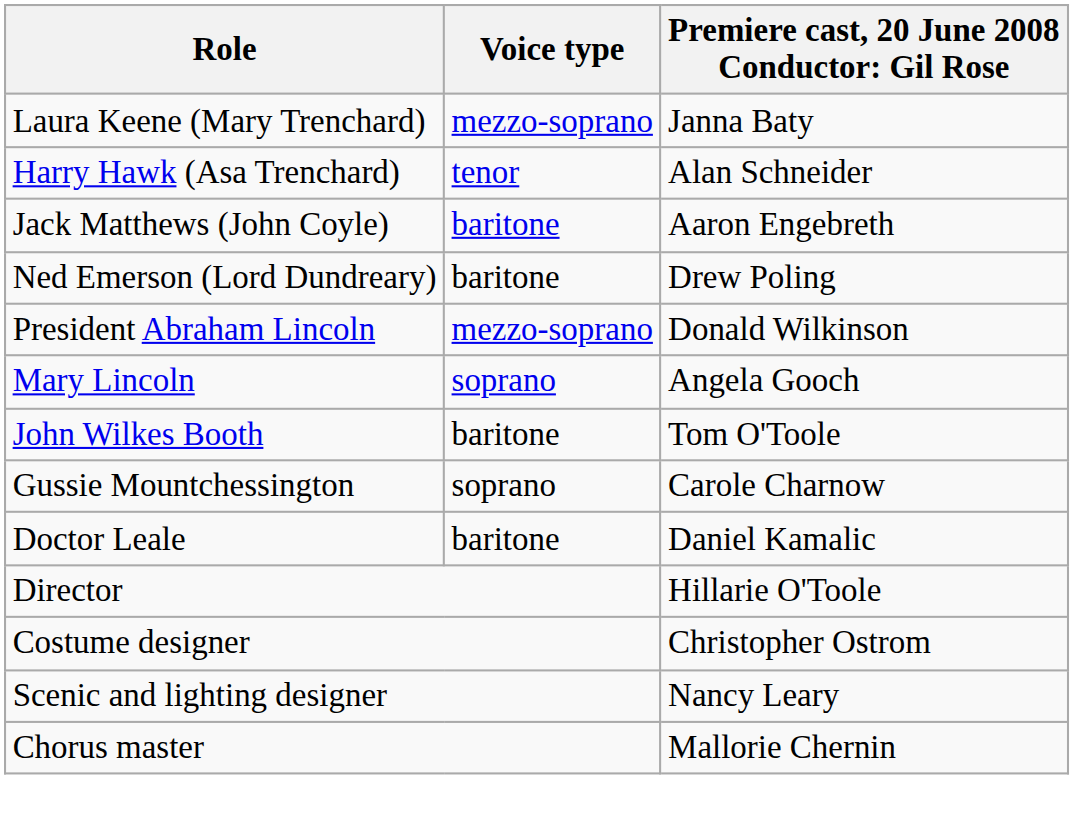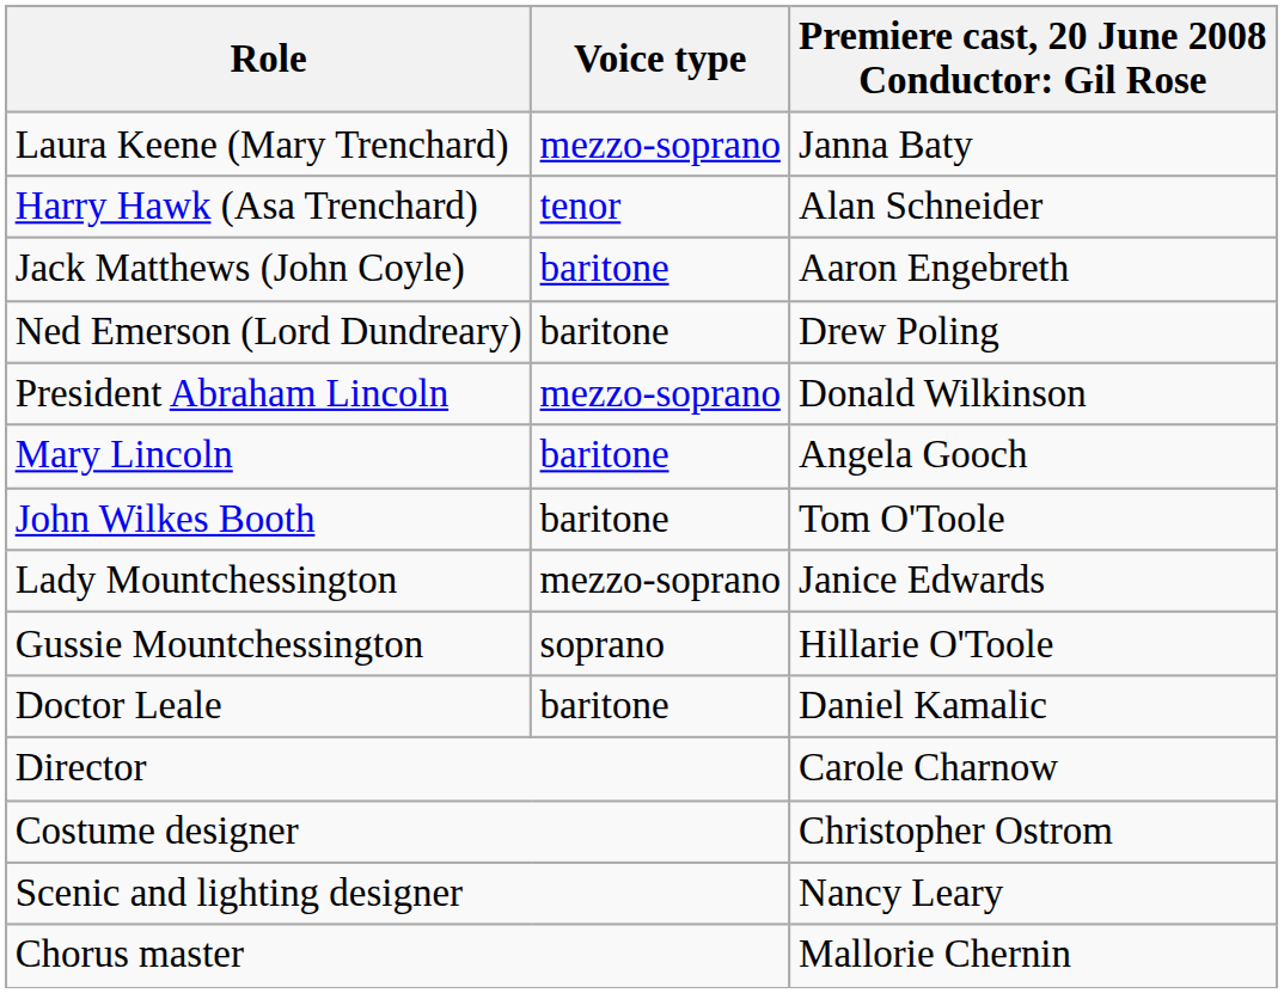 <table class="wikitable">
 <tr>
 <th>Role</th>
 <th>Voice type</th>
 <th>Premiere cast, 20 June 2008<br>Conductor: Gil Rose</th>
 </tr>
 <tr>
 <td>Laura Keene (Mary Trenchard)</td>
 <td><a href='#'>mezzo-soprano</a></td>
 <td>Janna Baty</td>
 </tr>
 <tr>
 <td><a href='#'>Harry Hawk</a> (Asa Trenchard)</td>
 <td><a href='#'>tenor</a></td>
 <td>Alan Schneider</td>
 </tr>
 <tr>
 <td>Jack Matthews (John Coyle)</td>
 <td><a href='#'>baritone</a></td>
 <td>Aaron Engebreth</td>
 </tr>
 <tr>
 <td>Ned Emerson (Lord Dundreary)</td>
 <td>baritone</td>
 <td>Drew Poling</td>
 </tr>
 <tr>
 <td>President <a href='#'>Abraham Lincoln</a></td>
 <td><a href='#'>mezzo-soprano</a></td>
 <td>Donald Wilkinson</td>
 </tr>
 <tr>
 <td><a href='#'>Mary Lincoln</a></td>
-<td><a href='#'>soprano</a></td>
+<td><a href='#'>baritone</a></td>
 <td>Angela Gooch</td>
 </tr>
 <tr>
 <td><a href='#'>John Wilkes Booth</a></td>
 <td>baritone</td>
 <td>Tom O'Toole</td>
 </tr>
 <tr>
+<td>Lady Mountchessington</td>
+<td>mezzo-soprano</td>
+<td>Janice Edwards</td>
+</tr>
+<tr>
 <td>Gussie Mountchessington</td>
 <td>soprano</td>
-<td>Carole Charnow</td>
+<td>Hillarie O'Toole</td>
 </tr>
 <tr>
 <td>Doctor Leale</td>
 <td>baritone</td>
 <td>Daniel Kamalic</td>
 </tr>
 <tr>
 <td colspan="2">Director</td>
-<td>Hillarie O'Toole</td>
+<td>Carole Charnow</td>
 </tr>
 <tr>
 <td colspan="2">Costume designer</td>
 <td>Christopher Ostrom</td>
 </tr>
 <tr>
 <td colspan="2">Scenic and lighting designer</td>
 <td>Nancy Leary</td>
 </tr>
 <tr>
 <td colspan="2">Chorus master</td>
 <td>Mallorie Chernin</td>
 </tr>
 </table>
